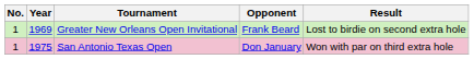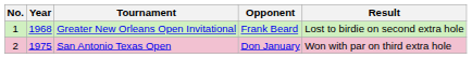 <table class="wikitable" style="font-size:95%;">
 <tr>
 <th>No.</th>
 <th>Year</th>
 <th>Tournament</th>
 <th>Opponent</th>
 <th>Result</th>
 </tr>
 <tr style="background:#D0F0C0;">
 <td align=center>1</td>
-<td><a href='#'>1969</a></td>
+<td><a href='#'>1968</a></td>
 <td><a href='#'>Greater New Orleans Open Invitational</a></td>
 <td> <a href='#'>Frank Beard</a></td>
 <td>Lost to birdie on second extra hole</td>
 </tr>
 <tr style="background:#F2C1D1;">
-<td align=center>1</td>
+<td align=center>2</td>
 <td><a href='#'>1975</a></td>
 <td><a href='#'>San Antonio Texas Open</a></td>
 <td> <a href='#'>Don January</a></td>
 <td>Won with par on third extra hole</td>
 </tr>
 </table>
